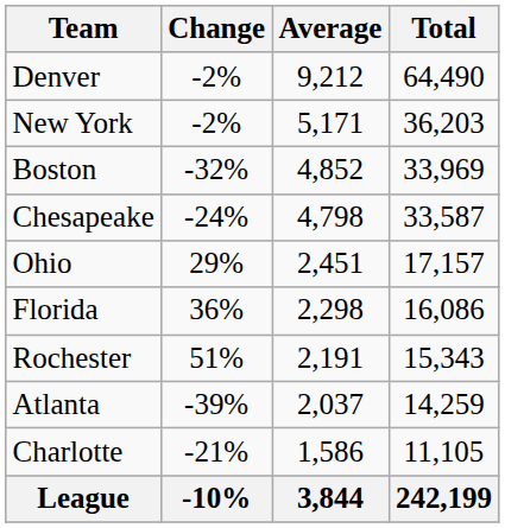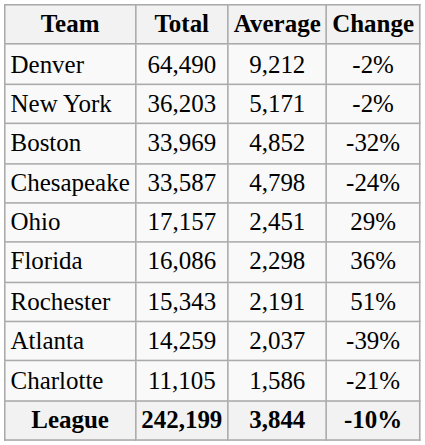 <table class="wikitable sortable" style="text-align:center">
 <tr>
 <th>Team</th>
+<th>Total</th>
+<th>Average</th>
 <th>Change</th>
-<th>Average</th>
-<th>Total</th>
 </tr>
 <tr>
 <td align=left>Denver</td>
+<td>64,490</td>
+<td>9,212</td>
 <td>-2%</td>
-<td>9,212</td>
-<td>64,490</td>
 </tr>
 <tr>
 <td align=left>New York</td>
+<td>36,203</td>
+<td>5,171</td>
 <td>-2%</td>
-<td>5,171</td>
-<td>36,203</td>
 </tr>
 <tr>
 <td align=left>Boston</td>
+<td>33,969</td>
+<td>4,852</td>
 <td>-32%</td>
-<td>4,852</td>
-<td>33,969</td>
 </tr>
 <tr>
 <td align=left>Chesapeake</td>
+<td>33,587</td>
+<td>4,798</td>
 <td>-24%</td>
-<td>4,798</td>
-<td>33,587</td>
 </tr>
 <tr>
 <td align=left>Ohio</td>
+<td>17,157</td>
+<td>2,451</td>
 <td>29%</td>
-<td>2,451</td>
-<td>17,157</td>
 </tr>
 <tr>
 <td align=left>Florida</td>
+<td>16,086</td>
+<td>2,298</td>
 <td>36%</td>
-<td>2,298</td>
-<td>16,086</td>
 </tr>
 <tr>
 <td align=left>Rochester</td>
+<td>15,343</td>
+<td>2,191</td>
 <td>51%</td>
-<td>2,191</td>
-<td>15,343</td>
 </tr>
 <tr>
 <td align=left>Atlanta</td>
+<td>14,259</td>
+<td>2,037</td>
 <td>-39%</td>
-<td>2,037</td>
-<td>14,259</td>
 </tr>
 <tr>
 <td align=left>Charlotte</td>
+<td>11,105</td>
+<td>1,586</td>
 <td>-21%</td>
-<td>1,586</td>
-<td>11,105</td>
 </tr>
 <tr>
 <th>League</th>
+<th>242,199</th>
+<th>3,844</th>
 <th>-10%</th>
-<th>3,844</th>
-<th>242,199</th>
 </tr>
 </table>
